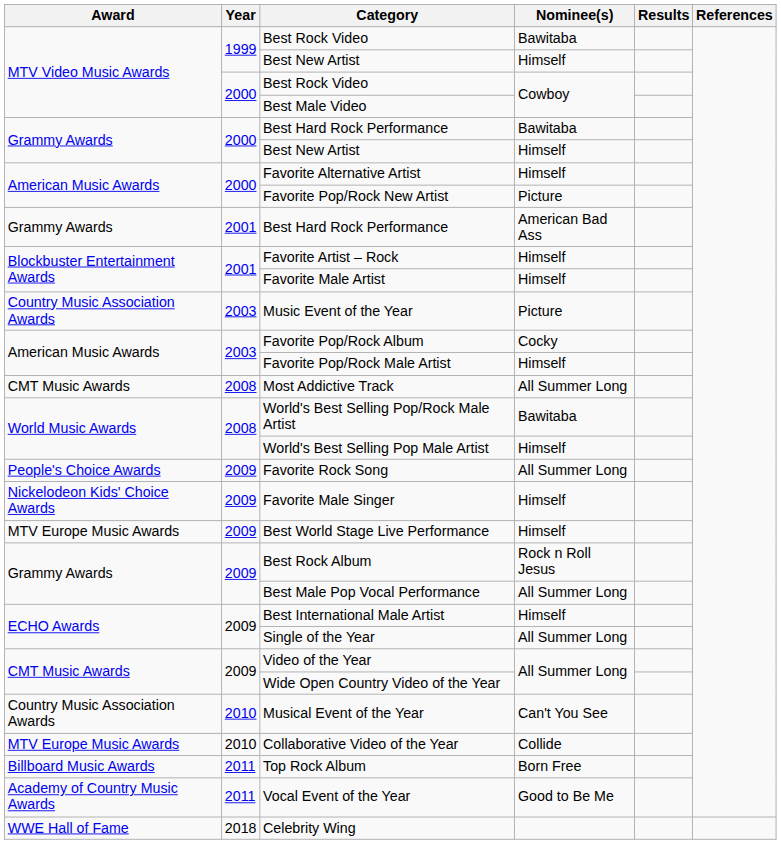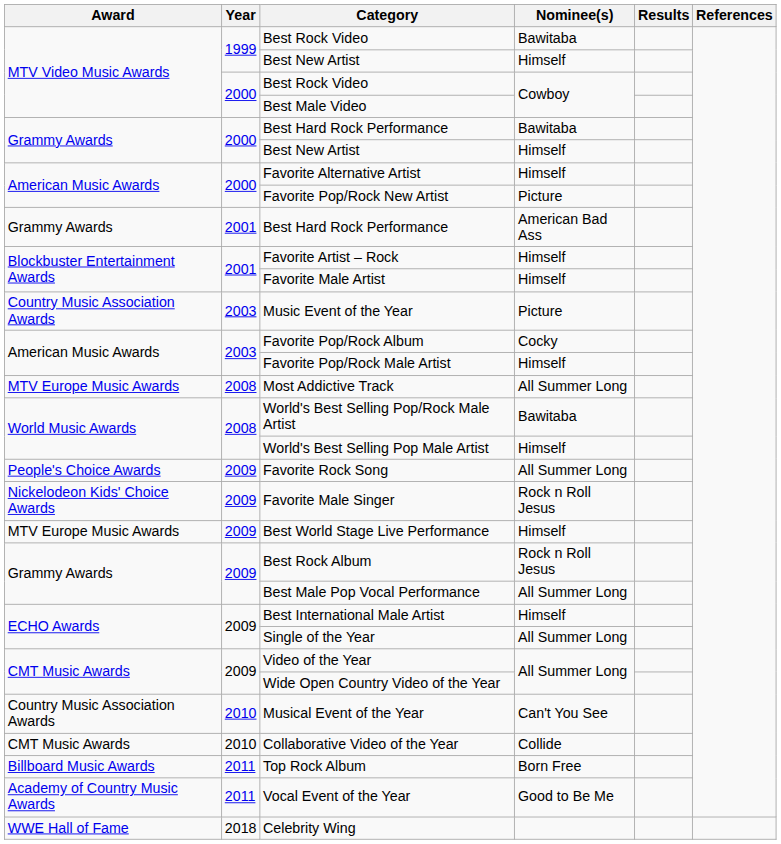 <table class="wikitable sortable">
 <tr>
 <th>Award</th>
 <th>Year</th>
 <th>Category</th>
 <th>Nominee(s)</th>
 <th class="unsortable">Results</th>
 <th>References</th>
 </tr>
 <tr>
 <td rowspan="4"><a href='#'>MTV Video Music Awards</a></td>
 <td rowspan="2"><a href='#'>1999</a></td>
 <td>Best Rock Video</td>
 <td>Bawitaba</td>
 <td></td>
 <td rowspan="30"></td>
 </tr>
 <tr>
 <td>Best New Artist</td>
 <td>Himself</td>
 <td></td>
 </tr>
 <tr>
 <td rowspan="2"><a href='#'>2000</a></td>
 <td>Best Rock Video</td>
 <td rowspan="2">Cowboy</td>
 <td></td>
 </tr>
 <tr>
 <td>Best Male Video</td>
 <td></td>
 </tr>
 <tr>
 <td rowspan="2"><a href='#'>Grammy Awards</a></td>
 <td rowspan="2"><a href='#'>2000</a></td>
 <td>Best Hard Rock Performance</td>
 <td>Bawitaba</td>
 <td></td>
 </tr>
 <tr>
 <td>Best New Artist</td>
 <td>Himself</td>
 <td></td>
 </tr>
 <tr>
 <td rowspan="2"><a href='#'>American Music Awards</a></td>
 <td rowspan="2"><a href='#'>2000</a></td>
 <td>Favorite Alternative Artist</td>
 <td>Himself</td>
 <td></td>
 </tr>
 <tr>
 <td>Favorite Pop/Rock New Artist</td>
 <td>Picture</td>
 <td></td>
 </tr>
 <tr>
 <td>Grammy Awards</td>
 <td><a href='#'>2001</a></td>
 <td>Best Hard Rock Performance</td>
 <td>American Bad Ass</td>
 <td></td>
 </tr>
 <tr>
 <td rowspan="2"><a href='#'>Blockbuster Entertainment Awards</a></td>
 <td rowspan="2"><a href='#'>2001</a></td>
 <td>Favorite Artist – Rock</td>
 <td>Himself</td>
 <td></td>
 </tr>
 <tr>
 <td>Favorite Male Artist</td>
 <td>Himself</td>
 <td></td>
 </tr>
 <tr>
 <td><a href='#'>Country Music Association Awards</a></td>
 <td><a href='#'>2003</a></td>
 <td>Music Event of the Year</td>
 <td>Picture</td>
 <td></td>
 </tr>
 <tr>
 <td rowspan="2">American Music Awards</td>
 <td rowspan="2"><a href='#'>2003</a></td>
 <td>Favorite Pop/Rock Album</td>
 <td>Cocky</td>
 <td></td>
 </tr>
 <tr>
 <td>Favorite Pop/Rock Male Artist</td>
 <td>Himself</td>
 <td></td>
 </tr>
 <tr>
-<td>CMT Music Awards</td>
+<td><a href='#'>MTV Europe Music Awards</a></td>
 <td><a href='#'>2008</a></td>
 <td>Most Addictive Track</td>
 <td>All Summer Long</td>
 <td></td>
 </tr>
 <tr>
 <td rowspan="2"><a href='#'>World Music Awards</a></td>
 <td rowspan="2"><a href='#'>2008</a></td>
 <td>World's Best Selling Pop/Rock Male Artist</td>
 <td>Bawitaba</td>
 <td></td>
 </tr>
 <tr>
 <td>World's Best Selling Pop Male Artist</td>
 <td>Himself</td>
 <td></td>
 </tr>
 <tr>
 <td><a href='#'>People's Choice Awards</a></td>
 <td><a href='#'>2009</a></td>
 <td>Favorite Rock Song</td>
 <td>All Summer Long</td>
 <td></td>
 </tr>
 <tr>
 <td><a href='#'>Nickelodeon Kids' Choice Awards</a></td>
 <td><a href='#'>2009</a></td>
 <td>Favorite Male Singer</td>
-<td>Himself</td>
+<td>Rock n Roll Jesus</td>
 <td></td>
 </tr>
 <tr>
 <td>MTV Europe Music Awards</td>
 <td><a href='#'>2009</a></td>
 <td>Best World Stage Live Performance</td>
 <td>Himself</td>
 <td></td>
 </tr>
 <tr>
 <td rowspan="2">Grammy Awards</td>
 <td rowspan="2"><a href='#'>2009</a></td>
 <td>Best Rock Album</td>
 <td>Rock n Roll Jesus</td>
 <td></td>
 </tr>
 <tr>
 <td>Best Male Pop Vocal Performance</td>
 <td>All Summer Long</td>
 <td></td>
 </tr>
 <tr>
 <td rowspan="2"><a href='#'>ECHO Awards</a></td>
 <td rowspan="2">2009</td>
 <td>Best International Male Artist</td>
 <td>Himself</td>
 <td></td>
 </tr>
 <tr>
 <td>Single of the Year</td>
 <td>All Summer Long</td>
 <td></td>
 </tr>
 <tr>
 <td rowspan="2"><a href='#'>CMT Music Awards</a></td>
 <td rowspan="2">2009</td>
 <td>Video of the Year</td>
 <td rowspan="2">All Summer Long</td>
 <td></td>
 </tr>
 <tr>
 <td>Wide Open Country Video of the Year</td>
 <td></td>
 </tr>
 <tr>
 <td>Country Music Association Awards</td>
 <td><a href='#'>2010</a></td>
 <td>Musical Event of the Year</td>
 <td>Can't You See</td>
 <td></td>
 </tr>
 <tr>
-<td><a href='#'>MTV Europe Music Awards</a></td>
+<td>CMT Music Awards</td>
 <td>2010</td>
 <td>Collaborative Video of the Year</td>
 <td>Collide</td>
 <td></td>
 </tr>
 <tr>
 <td><a href='#'>Billboard Music Awards</a></td>
 <td><a href='#'>2011</a></td>
 <td>Top Rock Album</td>
 <td>Born Free</td>
 <td></td>
 </tr>
 <tr>
 <td><a href='#'>Academy of Country Music Awards</a></td>
 <td><a href='#'>2011</a></td>
 <td>Vocal Event of the Year</td>
 <td>Good to Be Me</td>
 <td></td>
 </tr>
 <tr>
 <td><a href='#'>WWE Hall of Fame</a></td>
 <td>2018</td>
 <td>Celebrity Wing</td>
 <td></td>
 <td></td>
 </tr>
 </table>
